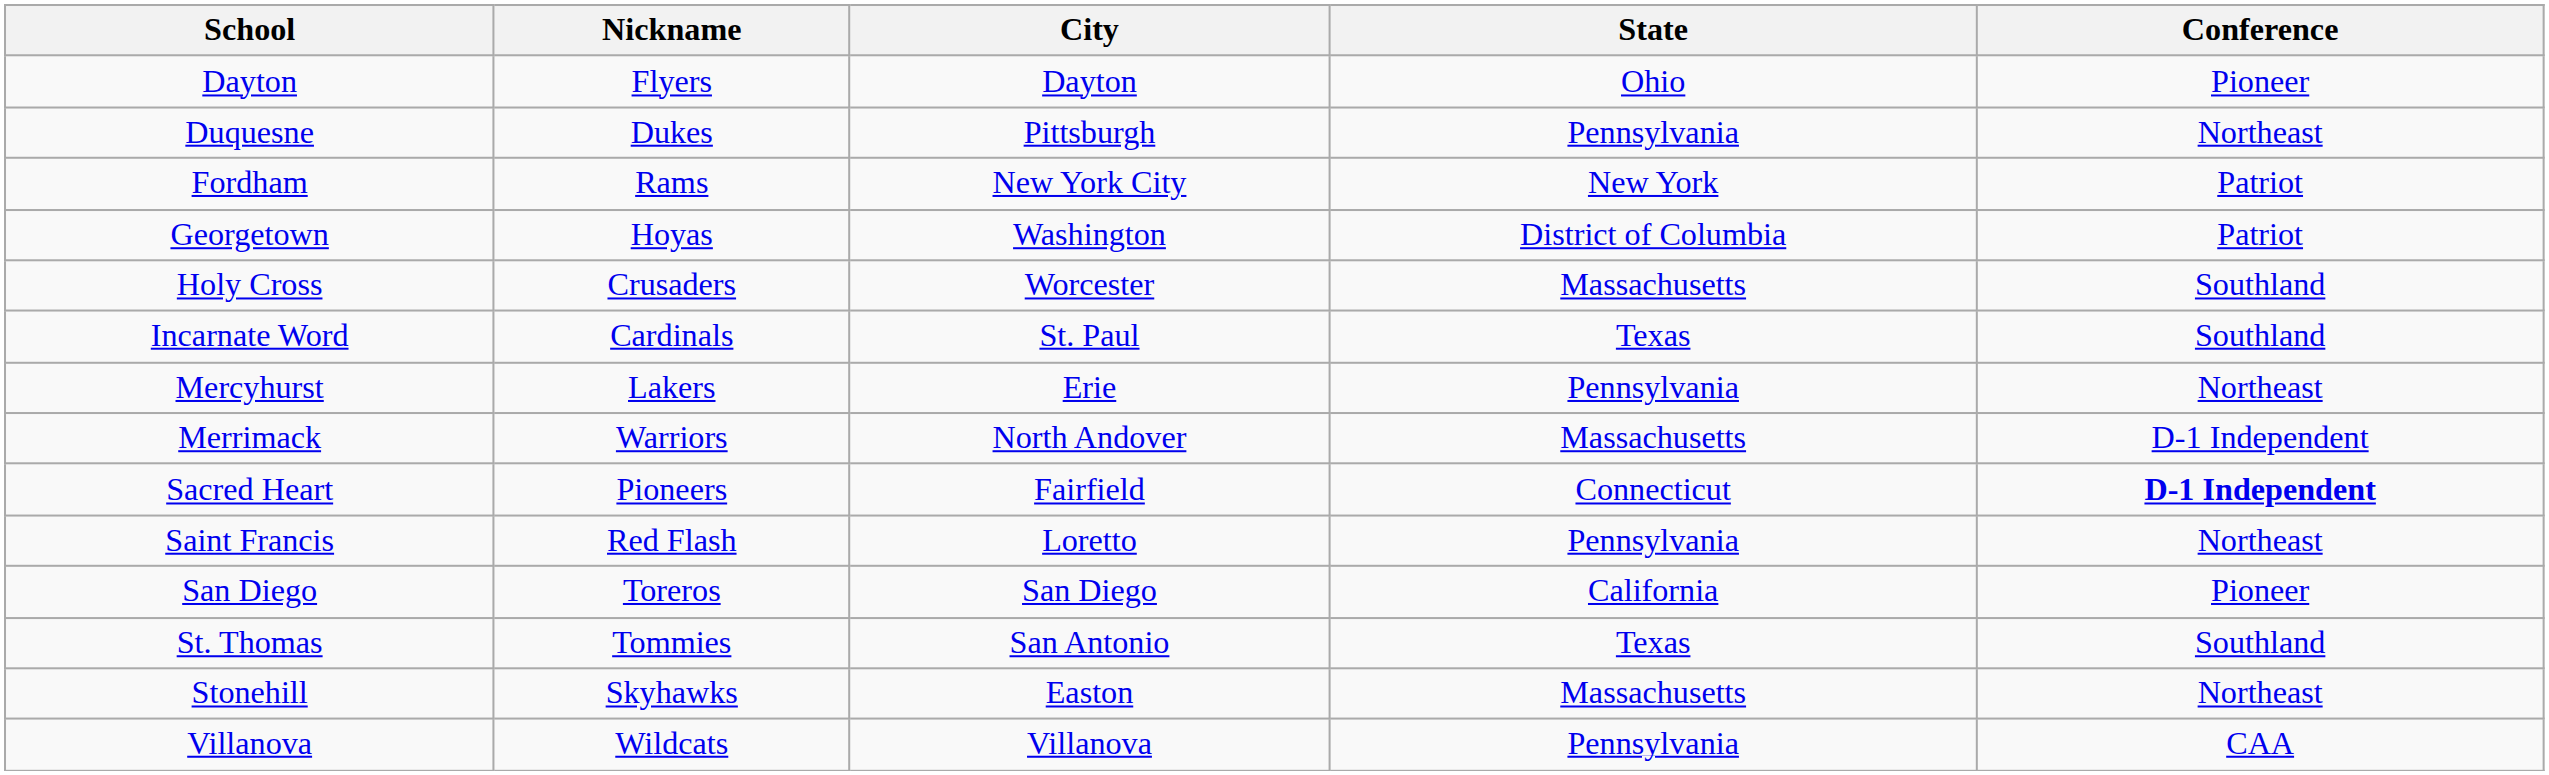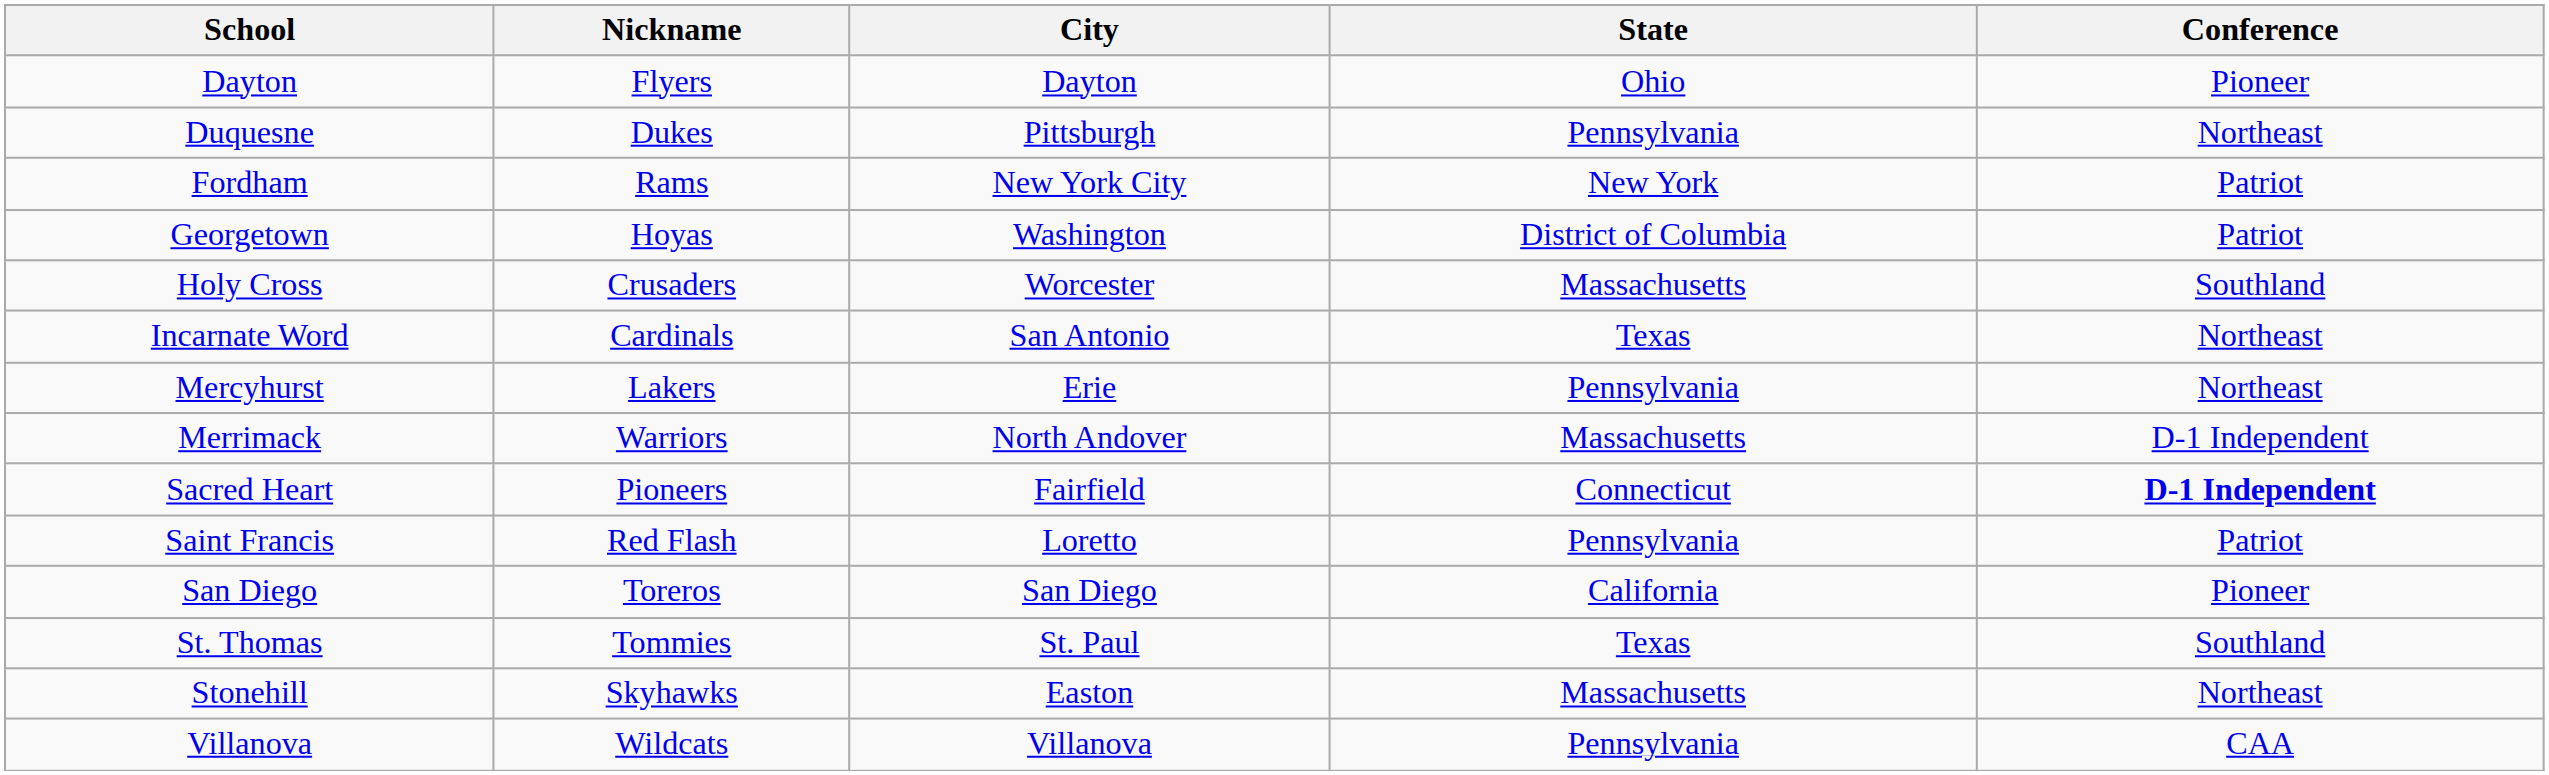 <table class="wikitable sortable" style="text-align:center;" width="100%">
 <tr>
 <th>School</th>
 <th>Nickname</th>
 <th>City</th>
 <th>State</th>
 <th>Conference</th>
 </tr>
 <tr>
 <td><a href='#'>Dayton</a></td>
 <td><a href='#'>Flyers</a></td>
 <td><a href='#'>Dayton</a></td>
 <td><a href='#'>Ohio</a></td>
 <td><a href='#'>Pioneer</a></td>
 </tr>
 <tr>
 <td><a href='#'>Duquesne</a></td>
 <td><a href='#'>Dukes</a></td>
 <td><a href='#'>Pittsburgh</a></td>
 <td><a href='#'>Pennsylvania</a></td>
 <td><a href='#'>Northeast</a></td>
 </tr>
 <tr>
 <td><a href='#'>Fordham</a></td>
 <td><a href='#'>Rams</a></td>
 <td><a href='#'>New York City</a></td>
 <td><a href='#'>New York</a></td>
 <td><a href='#'>Patriot</a></td>
 </tr>
 <tr>
 <td><a href='#'>Georgetown</a></td>
 <td><a href='#'>Hoyas</a></td>
 <td><a href='#'>Washington</a></td>
 <td><a href='#'>District of Columbia</a></td>
 <td><a href='#'>Patriot</a></td>
 </tr>
 <tr>
 <td><a href='#'>Holy Cross</a></td>
 <td><a href='#'>Crusaders</a></td>
 <td><a href='#'>Worcester</a></td>
 <td><a href='#'>Massachusetts</a></td>
 <td><a href='#'>Southland</a></td>
 </tr>
 <tr>
 <td><a href='#'>Incarnate Word</a></td>
 <td><a href='#'>Cardinals</a></td>
-<td><a href='#'>St. Paul</a></td>
+<td><a href='#'>San Antonio</a></td>
 <td><a href='#'>Texas</a></td>
-<td><a href='#'>Southland</a></td>
+<td><a href='#'>Northeast</a></td>
 </tr>
 <tr>
 <td><a href='#'>Mercyhurst</a></td>
 <td><a href='#'>Lakers</a></td>
 <td><a href='#'>Erie</a></td>
 <td><a href='#'>Pennsylvania</a></td>
 <td><a href='#'>Northeast</a></td>
 </tr>
 <tr>
 <td><a href='#'>Merrimack</a></td>
 <td><a href='#'>Warriors</a></td>
 <td><a href='#'>North Andover</a></td>
 <td><a href='#'>Massachusetts</a></td>
 <td><a href='#'>D-1 Independent</a></td>
 </tr>
 <tr>
 <td><a href='#'>Sacred Heart</a></td>
 <td><a href='#'>Pioneers</a></td>
 <td><a href='#'>Fairfield</a></td>
 <td><a href='#'>Connecticut</a></td>
 <td><strong><a href='#'>D-1 Independent</a></strong></td>
 </tr>
 <tr>
 <td><a href='#'>Saint Francis</a></td>
 <td><a href='#'>Red Flash</a></td>
 <td><a href='#'>Loretto</a></td>
 <td><a href='#'>Pennsylvania</a></td>
-<td><a href='#'>Northeast</a></td>
+<td><a href='#'>Patriot</a></td>
 </tr>
 <tr>
 <td><a href='#'>San Diego</a></td>
 <td><a href='#'>Toreros</a></td>
 <td><a href='#'>San Diego</a></td>
 <td><a href='#'>California</a></td>
 <td><a href='#'>Pioneer</a></td>
 </tr>
 <tr>
 <td><a href='#'>St. Thomas</a></td>
 <td><a href='#'>Tommies</a></td>
-<td><a href='#'>San Antonio</a></td>
+<td><a href='#'>St. Paul</a></td>
 <td><a href='#'>Texas</a></td>
 <td><a href='#'>Southland</a></td>
 </tr>
 <tr>
 <td><a href='#'>Stonehill</a></td>
 <td><a href='#'>Skyhawks</a></td>
 <td><a href='#'>Easton</a></td>
 <td><a href='#'>Massachusetts</a></td>
 <td><a href='#'>Northeast</a></td>
 </tr>
 <tr>
 <td><a href='#'>Villanova</a></td>
 <td><a href='#'>Wildcats</a></td>
 <td><a href='#'>Villanova</a></td>
 <td><a href='#'>Pennsylvania</a></td>
 <td><a href='#'>CAA</a></td>
 </tr>
 </table>
